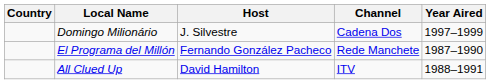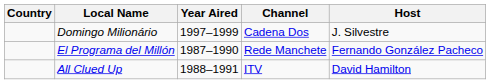 <table class="wikitable">
 <tr>
 <th>Country</th>
 <th>Local Name</th>
+<th>Year Aired</th>
+<th>Channel</th>
 <th>Host</th>
-<th>Channel</th>
-<th>Year Aired</th>
 </tr>
 <tr>
 <td></td>
 <td><em>Domingo Milionário</em></td>
+<td>1997–1999</td>
+<td><a href='#'>Cadena Dos</a></td>
 <td>J. Silvestre</td>
-<td><a href='#'>Cadena Dos</a></td>
-<td>1997–1999</td>
 </tr>
 <tr>
 <td></td>
 <td><em><a href='#'>El Programa del Millón</a></em></td>
+<td>1987–1990</td>
+<td><a href='#'>Rede Manchete</a></td>
 <td><a href='#'>Fernando González Pacheco</a></td>
-<td><a href='#'>Rede Manchete</a></td>
-<td>1987–1990</td>
 </tr>
 <tr>
 <td></td>
 <td><em><a href='#'>All Clued Up</a></em></td>
+<td>1988–1991</td>
+<td><a href='#'>ITV</a></td>
 <td><a href='#'>David Hamilton</a></td>
-<td><a href='#'>ITV</a></td>
-<td>1988–1991</td>
 </tr>
 </table>
